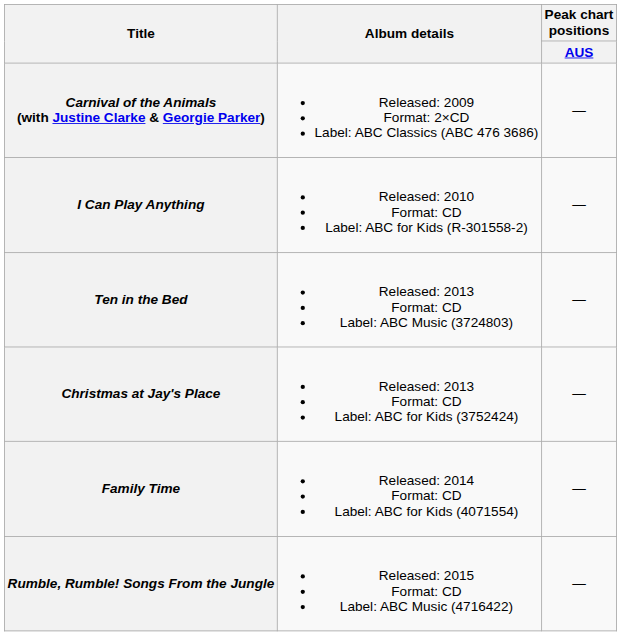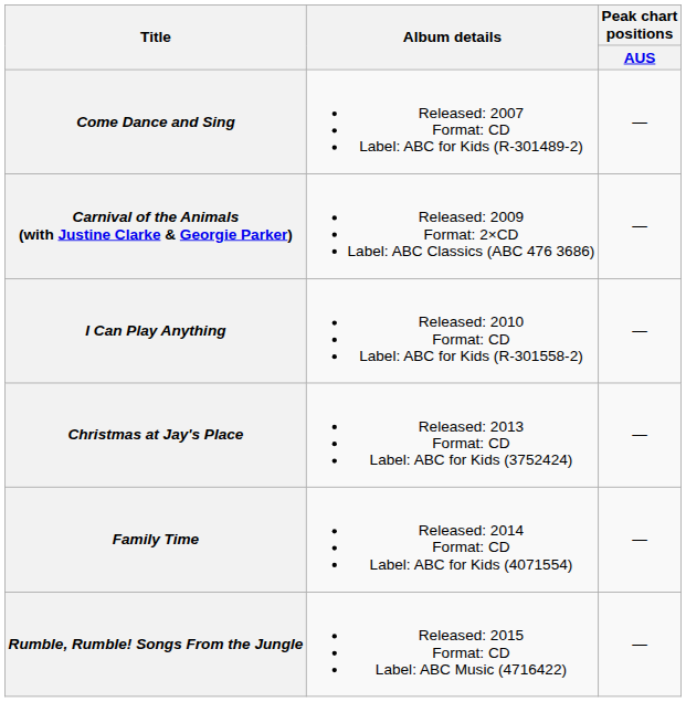 <table class="wikitable plainrowheaders" style="text-align:center;" border="1">
 <tr>
 <th scope="col" rowspan="2">Title</th>
 <th scope="col" rowspan="2">Album details</th>
 <th scope="col" colspan="1">Peak chart<br>positions</th>
 </tr>
 <tr>
 <th scope="col" style="text-align:center;"><a href='#'>AUS</a><br></th>
 </tr>
 <tr>
+<th scope="row"><em>Come Dance and Sing</em></th>
+<td><br><ul><li>Released: 2007</li><li>Format: CD</li><li>Label: ABC for Kids (R-301489-2)</li></ul></td>
+<td align="center">—</td>
+</tr>
+<tr>
 <th scope="row"><em>Carnival of the Animals</em> <br> (with <a href='#'>Justine Clarke</a> & <a href='#'>Georgie Parker</a>)</th>
 <td><br><ul><li>Released: 2009</li><li>Format: 2×CD</li><li>Label: ABC Classics (ABC 476 3686)</li></ul></td>
 <td align="center">—</td>
 </tr>
 <tr>
 <th scope="row"><em>I Can Play Anything</em></th>
 <td><br><ul><li>Released: 2010</li><li>Format: CD</li><li>Label: ABC for Kids (R-301558-2)</li></ul></td>
-<td align="center">—</td>
-</tr>
-<tr>
-<th scope="row"><em>Ten in the Bed</em></th>
-<td><br><ul><li>Released: 2013</li><li>Format: CD</li><li>Label: ABC Music (3724803)</li></ul></td>
 <td align="center">—</td>
 </tr>
 <tr>
 <th scope="row"><em>Christmas at Jay's Place</em></th>
 <td><br><ul><li>Released: 2013</li><li>Format: CD</li><li>Label: ABC for Kids (3752424)</li></ul></td>
 <td align="center">—</td>
 </tr>
 <tr>
 <th scope="row"><em>Family Time</em></th>
 <td><br><ul><li>Released: 2014</li><li>Format: CD</li><li>Label: ABC for Kids (4071554)</li></ul></td>
 <td align="center">—</td>
 </tr>
 <tr>
 <th scope="row"><em>Rumble, Rumble! Songs From the Jungle</em></th>
 <td><br><ul><li>Released: 2015</li><li>Format: CD</li><li>Label: ABC Music (4716422)</li></ul></td>
 <td align="center">—</td>
 </tr>
 </table>
